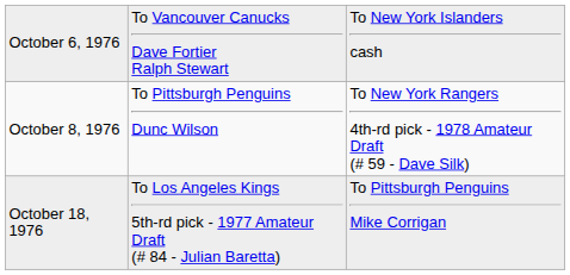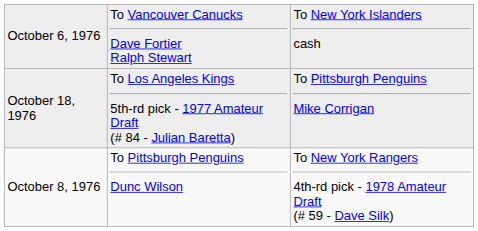 <table class="wikitable" style="border:1px solid #999; width:580px;">
 <tr style="background:#eee;">
 <td>October 6, 1976</td>
 <td valign="top">To <a href='#'>Vancouver Canucks</a><hr><a href='#'>Dave Fortier</a><br><a href='#'>Ralph Stewart</a></td>
 <td valign="top">To <a href='#'>New York Islanders</a><hr>cash</td>
 </tr>
+<tr style="background:#eee;">
+<td>October 18, 1976</td>
+<td valign="top">To <a href='#'>Los Angeles Kings</a><hr>5th-rd pick - <a href='#'>1977 Amateur Draft</a><br>(# 84 - <a href='#'>Julian Baretta</a>)</td>
+<td valign="top">To <a href='#'>Pittsburgh Penguins</a><hr><a href='#'>Mike Corrigan</a></td>
+</tr>
 <tr>
 <td>October 8, 1976</td>
 <td valign="top">To <a href='#'>Pittsburgh Penguins</a><hr><a href='#'>Dunc Wilson</a></td>
 <td valign="top">To <a href='#'>New York Rangers</a><hr>4th-rd pick - <a href='#'>1978 Amateur Draft</a><br>(# 59 - <a href='#'>Dave Silk</a>)</td>
 </tr>
-<tr style="background:#eee;">
-<td>October 18, 1976</td>
-<td valign="top">To <a href='#'>Los Angeles Kings</a><hr>5th-rd pick - <a href='#'>1977 Amateur Draft</a><br>(# 84 - <a href='#'>Julian Baretta</a>)</td>
-<td valign="top">To <a href='#'>Pittsburgh Penguins</a><hr><a href='#'>Mike Corrigan</a></td>
-</tr>
 </table>
